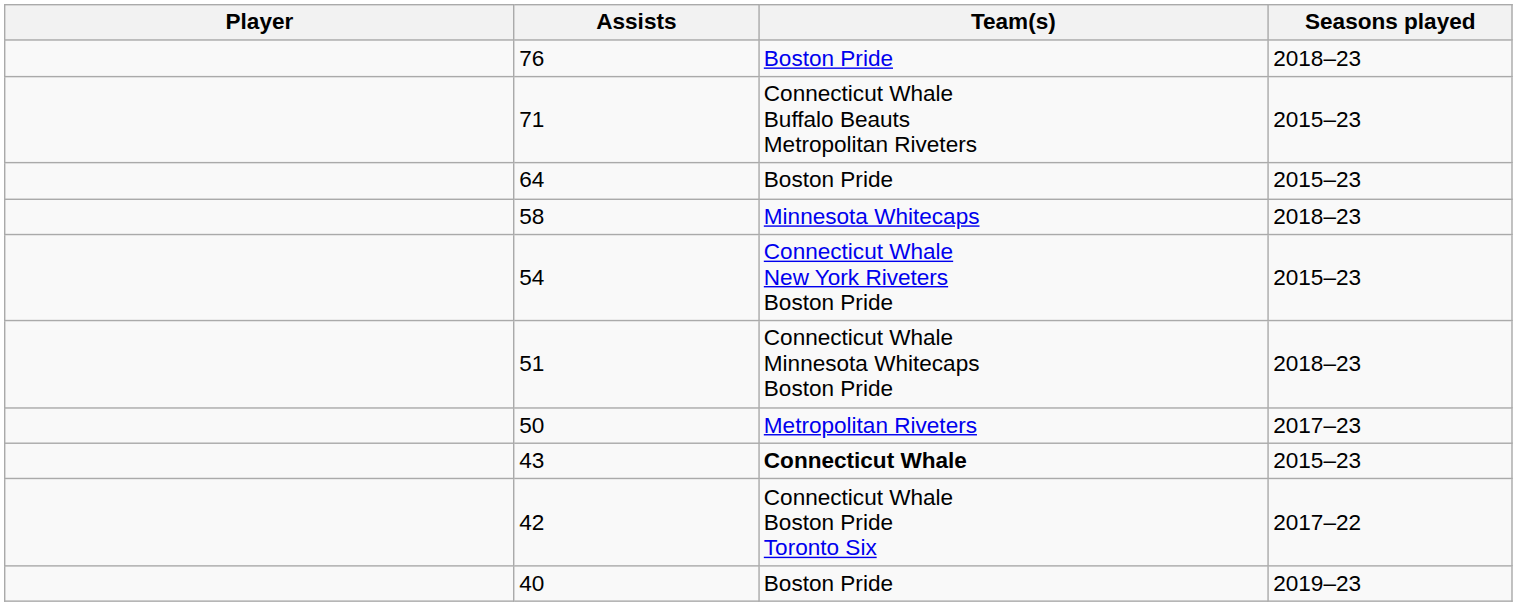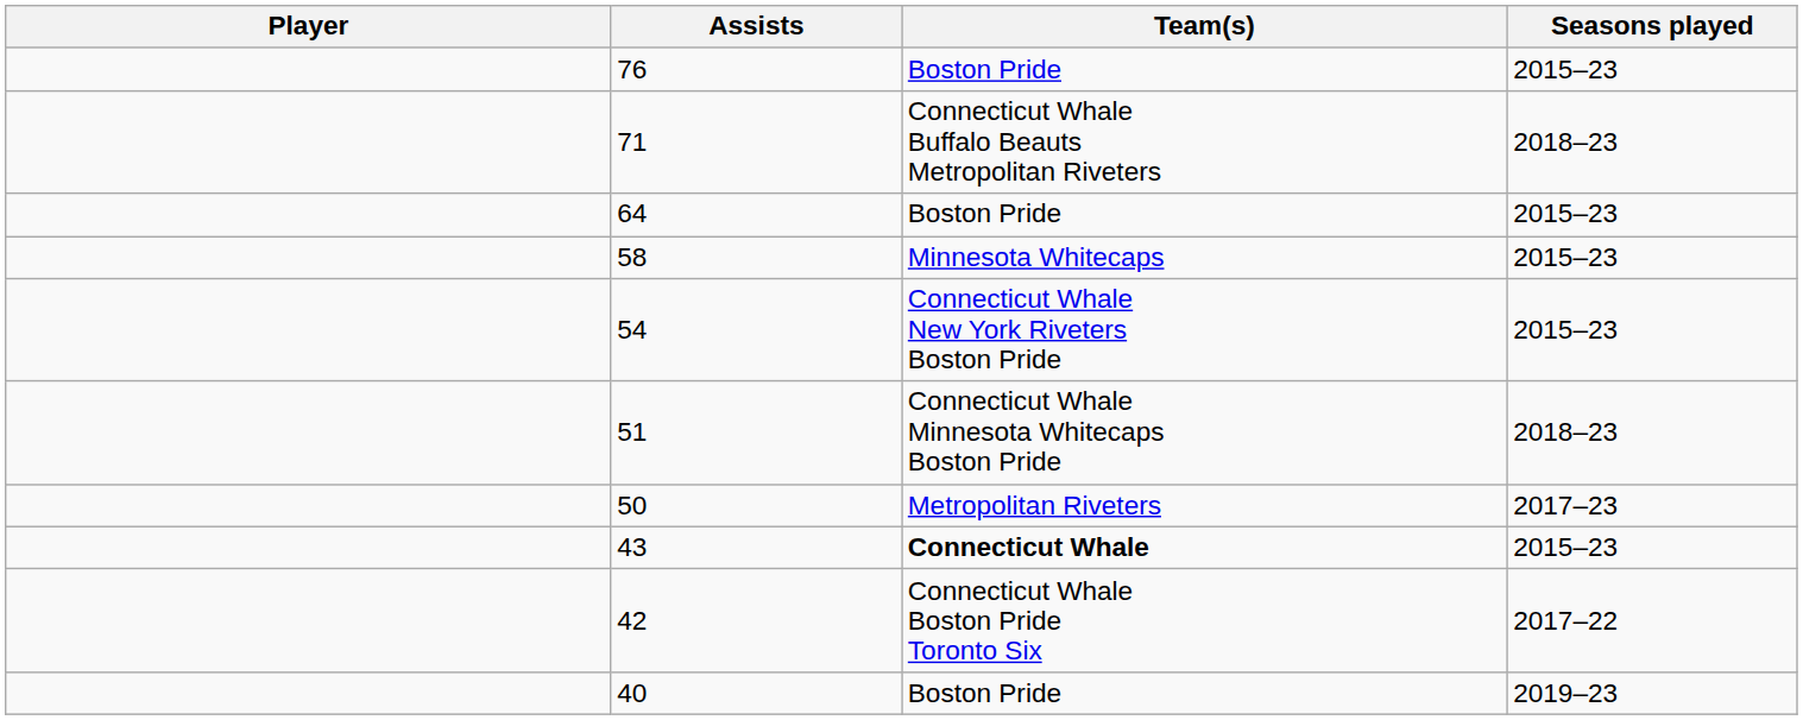 <table class="wikitable sortable">
 <tr>
 <th width="25%">Player</th>
 <th width="12%">Assists</th>
 <th width="25%">Team(s)</th>
 <th width="12%">Seasons played</th>
 </tr>
 <tr>
 <td></td>
 <td>76</td>
 <td><a href='#'>Boston Pride</a></td>
-<td>2018–23</td>
+<td>2015–23</td>
 </tr>
 <tr>
 <td></td>
 <td>71</td>
 <td>Connecticut Whale<br>Buffalo Beauts<br>Metropolitan Riveters</td>
-<td>2015–23</td>
+<td>2018–23</td>
 </tr>
 <tr>
 <td></td>
 <td>64</td>
 <td>Boston Pride</td>
 <td>2015–23</td>
 </tr>
 <tr>
 <td></td>
 <td>58</td>
 <td><a href='#'>Minnesota Whitecaps</a></td>
-<td>2018–23</td>
+<td>2015–23</td>
 </tr>
 <tr>
 <td></td>
 <td>54</td>
 <td><a href='#'>Connecticut Whale</a><br><a href='#'>New York Riveters</a><br>Boston Pride</td>
 <td>2015–23</td>
 </tr>
 <tr>
 <td></td>
 <td>51</td>
 <td>Connecticut Whale<br>Minnesota Whitecaps<br>Boston Pride</td>
 <td>2018–23</td>
 </tr>
 <tr>
 <td></td>
 <td>50</td>
 <td><a href='#'>Metropolitan Riveters</a></td>
 <td>2017–23</td>
 </tr>
 <tr>
 <td></td>
 <td>43</td>
 <td><strong>Connecticut Whale</strong></td>
 <td>2015–23</td>
 </tr>
 <tr>
 <td></td>
 <td>42</td>
 <td>Connecticut Whale<br>Boston Pride<br><a href='#'>Toronto Six</a></td>
 <td>2017–22</td>
 </tr>
 <tr>
 <td></td>
 <td>40</td>
 <td>Boston Pride</td>
 <td>2019–23</td>
 </tr>
 </table>
